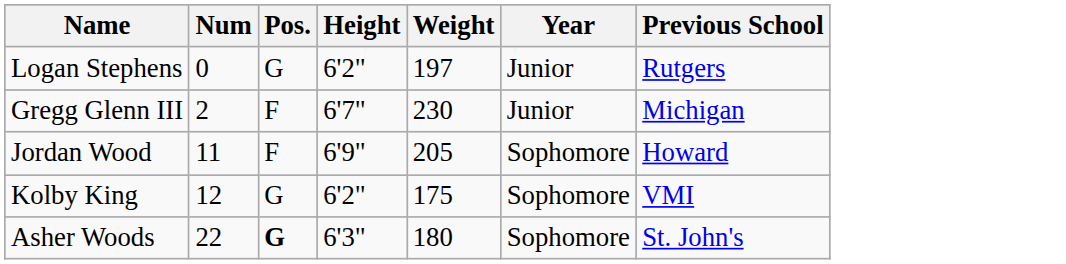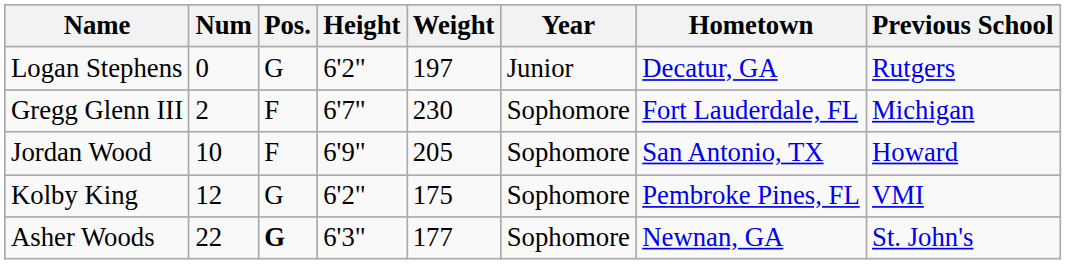 <table class="wikitable sortable" border="1">
 <tr>
 <th>Name</th>
 <th>Num</th>
 <th>Pos.</th>
 <th>Height</th>
 <th>Weight</th>
 <th>Year</th>
+<th>Hometown</th>
 <th class="unsortable">Previous School</th>
 </tr>
 <tr>
 <td>Logan Stephens</td>
 <td>0</td>
 <td>G</td>
 <td>6'2"</td>
 <td>197</td>
 <td>Junior</td>
+<td><a href='#'>Decatur, GA</a></td>
 <td><a href='#'>Rutgers</a></td>
 </tr>
 <tr>
 <td>Gregg Glenn III</td>
 <td>2</td>
 <td>F</td>
 <td>6'7"</td>
 <td>230</td>
-<td>Junior</td>
+<td>Sophomore</td>
+<td><a href='#'>Fort Lauderdale, FL</a></td>
 <td><a href='#'>Michigan</a></td>
 </tr>
 <tr>
 <td>Jordan Wood</td>
-<td>11</td>
+<td>10</td>
 <td>F</td>
 <td>6'9"</td>
 <td>205</td>
 <td>Sophomore</td>
+<td><a href='#'>San Antonio, TX</a></td>
 <td><a href='#'>Howard</a></td>
 </tr>
 <tr>
 <td>Kolby King</td>
 <td>12</td>
 <td>G</td>
 <td>6'2"</td>
 <td>175</td>
 <td>Sophomore</td>
+<td><a href='#'>Pembroke Pines, FL</a></td>
 <td><a href='#'>VMI</a></td>
 </tr>
 <tr>
 <td>Asher Woods</td>
 <td>22</td>
 <td><strong>G</strong></td>
 <td>6'3"</td>
-<td>180</td>
+<td>177</td>
 <td>Sophomore</td>
+<td><a href='#'>Newnan, GA</a></td>
 <td><a href='#'>St. John's</a></td>
 </tr>
 </table>
